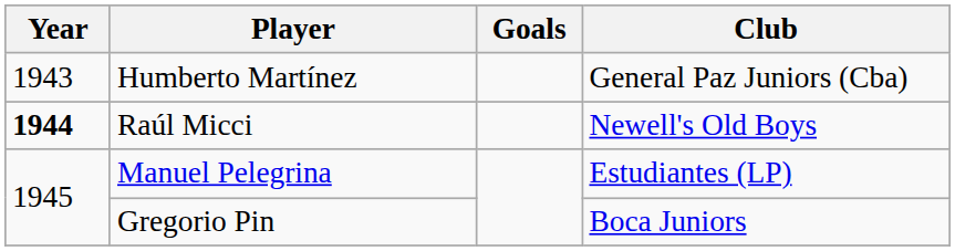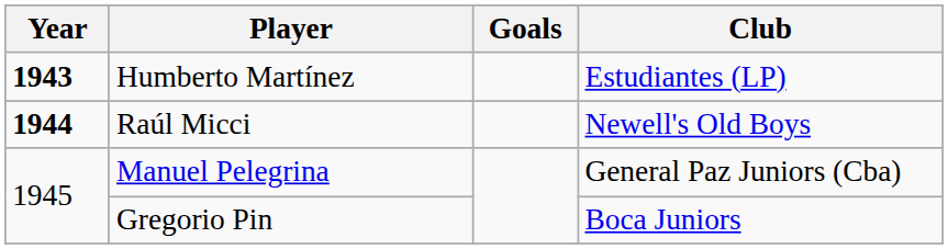 <table class="wikitable sortable" width="500px">
 <tr>
 <th width=50px>Year</th>
 <th width=200px>Player</th>
 <th width=50px>Goals</th>
 <th width=200px>Club</th>
 </tr>
 <tr>
-<td>1943</td>
+<td><strong>1943</strong></td>
 <td> Humberto Martínez</td>
 <td></td>
-<td>General Paz Juniors (Cba)</td>
+<td><a href='#'>Estudiantes (LP)</a></td>
 </tr>
 <tr>
 <td><strong>1944</strong></td>
 <td> Raúl Micci</td>
 <td></td>
 <td><a href='#'>Newell's Old Boys</a></td>
 </tr>
 <tr>
 <td rowspan=2>1945</td>
 <td> <a href='#'>Manuel Pelegrina</a></td>
 <td rowspan=2></td>
-<td><a href='#'>Estudiantes (LP)</a></td>
+<td>General Paz Juniors (Cba)</td>
 </tr>
 <tr>
 <td> Gregorio Pin</td>
 <td><a href='#'>Boca Juniors</a></td>
 </tr>
 </table>
